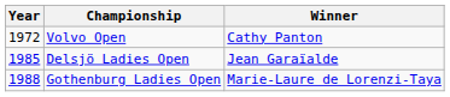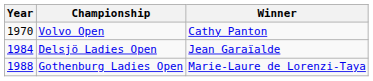 <table class="sortable wikitable">
 <tr>
 <th>Year</th>
 <th>Championship</th>
 <th>Winner</th>
 </tr>
 <tr>
-<td>1972</td>
+<td>1970</td>
 <td><a href='#'>Volvo Open</a></td>
 <td> <a href='#'>Cathy Panton</a></td>
 </tr>
 <tr>
-<td><a href='#'>1985</a></td>
+<td><a href='#'>1984</a></td>
 <td><a href='#'>Delsjö Ladies Open</a></td>
 <td> <a href='#'>Jean Garaïalde</a></td>
 </tr>
 <tr>
 <td><a href='#'>1988</a></td>
 <td><a href='#'>Gothenburg Ladies Open</a></td>
 <td> <a href='#'>Marie-Laure de Lorenzi-Taya</a></td>
 </tr>
 </table>
